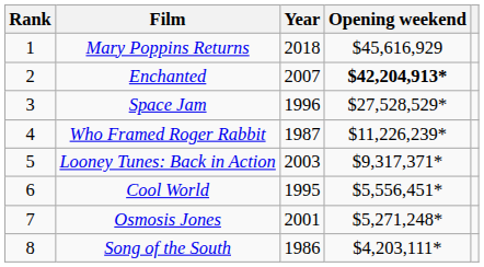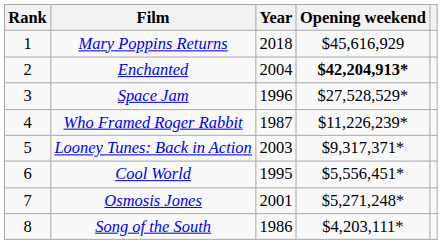 <table class="wikitable sortable" style="text-align:center">
 <tr>
 <th>Rank</th>
 <th>Film</th>
 <th>Year</th>
 <th>Opening weekend</th>
 <th class="unsortable"></th>
 </tr>
 <tr>
 <td>1</td>
 <td><em><a href='#'>Mary Poppins Returns</a></em></td>
 <td>2018</td>
 <td>$45,616,929</td>
 <td></td>
 </tr>
 <tr>
 <td>2</td>
 <td><em><a href='#'>Enchanted</a></em></td>
-<td>2007</td>
+<td>2004</td>
 <td><strong>$42,204,913*</strong></td>
 <td></td>
 </tr>
 <tr>
 <td>3</td>
 <td><em><a href='#'>Space Jam</a></em></td>
 <td>1996</td>
 <td>$27,528,529*</td>
 <td></td>
 </tr>
 <tr>
 <td>4</td>
 <td><em><a href='#'>Who Framed Roger Rabbit</a></em></td>
 <td>1987</td>
 <td>$11,226,239*</td>
 <td></td>
 </tr>
 <tr>
 <td>5</td>
 <td><em><a href='#'>Looney Tunes: Back in Action</a></em></td>
 <td>2003</td>
 <td>$9,317,371*</td>
 <td></td>
 </tr>
 <tr>
 <td>6</td>
 <td><em><a href='#'>Cool World</a></em></td>
 <td>1995</td>
 <td>$5,556,451*</td>
 <td></td>
 </tr>
 <tr>
 <td>7</td>
 <td><em><a href='#'>Osmosis Jones</a></em></td>
 <td>2001</td>
 <td>$5,271,248*</td>
 <td></td>
 </tr>
 <tr>
 <td>8</td>
 <td><em><a href='#'>Song of the South</a></em></td>
 <td>1986</td>
 <td>$4,203,111*</td>
 <td></td>
 </tr>
 </table>
